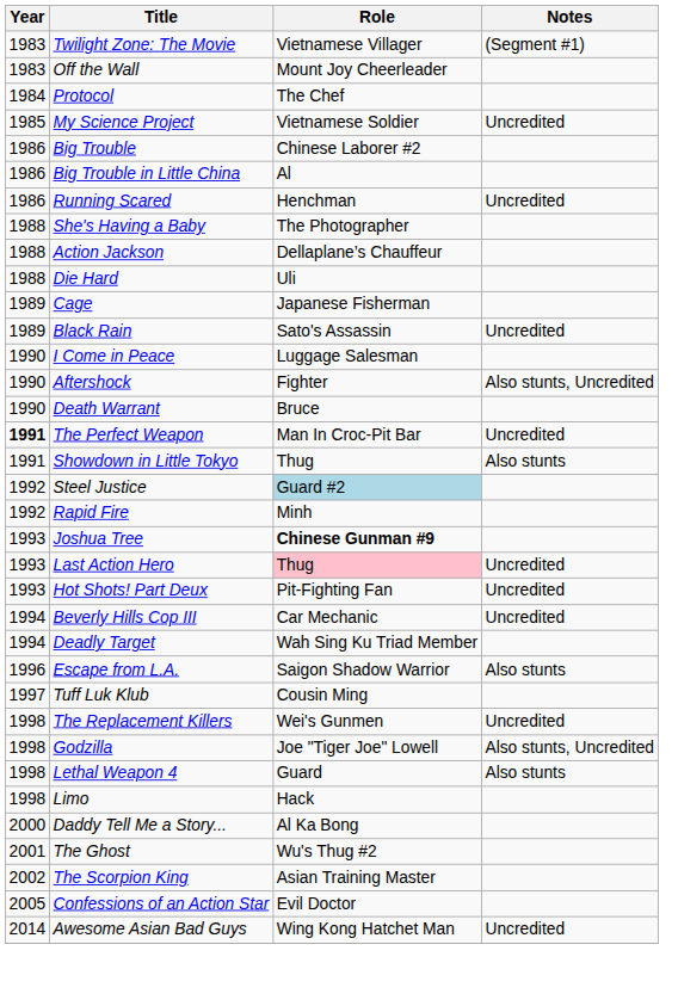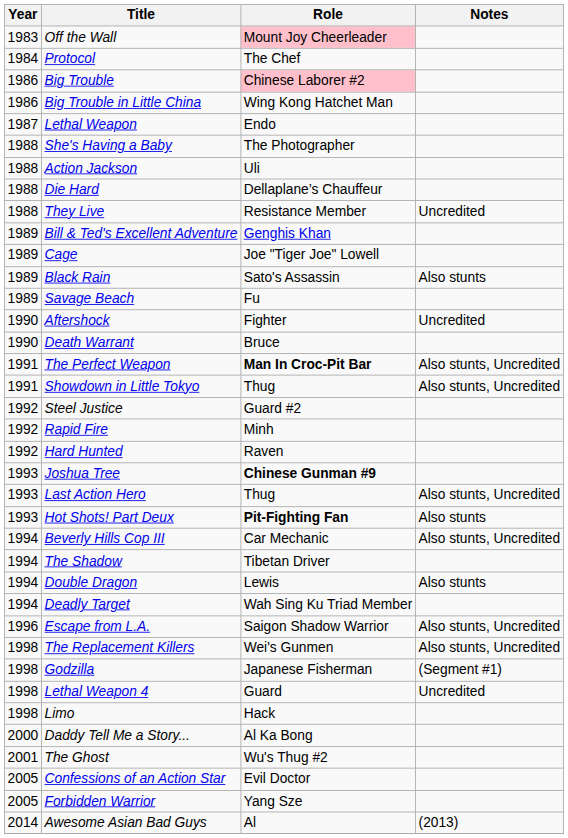 <table class="wikitable sortable">
 <tr>
 <th>Year</th>
 <th>Title</th>
 <th>Role</th>
 <th>Notes</th>
 </tr>
 <tr>
 <td>1983</td>
-<td><em><a href='#'>Twilight Zone: The Movie</a></em></td>
-<td>Vietnamese Villager</td>
-<td>(Segment #1)</td>
-</tr>
-<tr>
-<td>1983</td>
 <td><em>Off the Wall</em></td>
-<td>Mount Joy Cheerleader</td>
+<td style="background: pink;">Mount Joy Cheerleader</td>
 <td></td>
 </tr>
 <tr>
 <td>1984</td>
 <td><em><a href='#'>Protocol</a></em></td>
 <td>The Chef</td>
 <td></td>
 </tr>
 <tr>
-<td>1985</td>
-<td><em><a href='#'>My Science Project</a></em></td>
-<td>Vietnamese Soldier</td>
-<td>Uncredited</td>
-</tr>
-<tr>
 <td>1986</td>
 <td><em><a href='#'>Big Trouble</a></em></td>
-<td>Chinese Laborer #2</td>
+<td style="background: pink;">Chinese Laborer #2</td>
 <td></td>
 </tr>
 <tr>
 <td>1986</td>
 <td><em><a href='#'>Big Trouble in Little China</a></em></td>
-<td>Al</td>
+<td>Wing Kong Hatchet Man</td>
 <td></td>
 </tr>
 <tr>
-<td>1986</td>
-<td><em><a href='#'>Running Scared</a></em></td>
-<td>Henchman</td>
-<td>Uncredited</td>
+<td>1987</td>
+<td><em><a href='#'>Lethal Weapon</a></em></td>
+<td>Endo</td>
+<td></td>
 </tr>
 <tr>
 <td>1988</td>
 <td><em><a href='#'>She's Having a Baby</a></em></td>
 <td>The Photographer</td>
 <td></td>
 </tr>
 <tr>
 <td>1988</td>
 <td><em><a href='#'>Action Jackson</a></em></td>
+<td>Uli</td>
+<td></td>
+</tr>
+<tr>
+<td>1988</td>
+<td><em><a href='#'>Die Hard</a></em></td>
 <td>Dellaplane’s Chauffeur</td>
 <td></td>
 </tr>
 <tr>
 <td>1988</td>
-<td><em><a href='#'>Die Hard</a></em></td>
-<td>Uli</td>
+<td><em><a href='#'>They Live</a></em></td>
+<td>Resistance Member</td>
+<td>Uncredited</td>
+</tr>
+<tr>
+<td>1989</td>
+<td><em><a href='#'>Bill & Ted's Excellent Adventure</a></em></td>
+<td><a href='#'>Genghis Khan</a></td>
 <td></td>
 </tr>
 <tr>
 <td>1989</td>
 <td><em><a href='#'>Cage</a></em></td>
-<td>Japanese Fisherman</td>
+<td>Joe "Tiger Joe" Lowell</td>
 <td></td>
 </tr>
 <tr>
 <td>1989</td>
 <td><em><a href='#'>Black Rain</a></em></td>
 <td>Sato's Assassin</td>
-<td>Uncredited</td>
+<td>Also stunts</td>
 </tr>
 <tr>
-<td>1990</td>
-<td><em><a href='#'>I Come in Peace</a></em></td>
-<td>Luggage Salesman</td>
+<td>1989</td>
+<td><em><a href='#'>Savage Beach</a></em></td>
+<td>Fu</td>
 <td></td>
 </tr>
 <tr>
 <td>1990</td>
 <td><em><a href='#'>Aftershock</a></em></td>
 <td>Fighter</td>
-<td>Also stunts, Uncredited</td>
+<td>Uncredited</td>
 </tr>
 <tr>
 <td>1990</td>
 <td><em><a href='#'>Death Warrant</a></em></td>
 <td>Bruce</td>
 <td></td>
 </tr>
 <tr>
-<td><strong>1991</strong></td>
+<td>1991</td>
 <td><em><a href='#'>The Perfect Weapon</a></em></td>
-<td>Man In Croc-Pit Bar</td>
-<td>Uncredited</td>
+<td><strong>Man In Croc-Pit Bar</strong></td>
+<td>Also stunts, Uncredited</td>
 </tr>
 <tr>
 <td>1991</td>
 <td><em><a href='#'>Showdown in Little Tokyo</a></em></td>
 <td>Thug</td>
-<td>Also stunts</td>
+<td>Also stunts, Uncredited</td>
 </tr>
 <tr>
 <td>1992</td>
 <td><em>Steel Justice</em></td>
-<td style="background: lightblue;">Guard #2</td>
+<td>Guard #2</td>
 <td></td>
 </tr>
 <tr>
 <td>1992</td>
 <td><em><a href='#'>Rapid Fire</a></em></td>
 <td>Minh</td>
+<td></td>
+</tr>
+<tr>
+<td>1992</td>
+<td><em><a href='#'>Hard Hunted</a></em></td>
+<td>Raven</td>
 <td></td>
 </tr>
 <tr>
 <td>1993</td>
 <td><em><a href='#'>Joshua Tree</a></em></td>
 <td><strong>Chinese Gunman #9</strong></td>
 <td></td>
 </tr>
 <tr>
 <td>1993</td>
 <td><em><a href='#'>Last Action Hero</a></em></td>
-<td style="background: pink;">Thug</td>
-<td>Uncredited</td>
+<td>Thug</td>
+<td>Also stunts, Uncredited</td>
 </tr>
 <tr>
 <td>1993</td>
 <td><em><a href='#'>Hot Shots! Part Deux</a></em></td>
-<td>Pit-Fighting Fan</td>
-<td>Uncredited</td>
+<td><strong>Pit-Fighting Fan</strong></td>
+<td>Also stunts</td>
 </tr>
 <tr>
 <td>1994</td>
 <td><em><a href='#'>Beverly Hills Cop III</a></em></td>
 <td>Car Mechanic</td>
-<td>Uncredited</td>
+<td>Also stunts, Uncredited</td>
+</tr>
+<tr>
+<td>1994</td>
+<td><em><a href='#'>The Shadow</a></em></td>
+<td>Tibetan Driver</td>
+<td></td>
+</tr>
+<tr>
+<td>1994</td>
+<td><em><a href='#'>Double Dragon</a></em></td>
+<td>Lewis</td>
+<td>Also stunts</td>
 </tr>
 <tr>
 <td>1994</td>
 <td><em><a href='#'>Deadly Target</a></em></td>
 <td>Wah Sing Ku Triad Member</td>
 <td></td>
 </tr>
 <tr>
 <td>1996</td>
 <td><em><a href='#'>Escape from L.A.</a></em></td>
 <td>Saigon Shadow Warrior</td>
-<td>Also stunts</td>
-</tr>
-<tr>
-<td>1997</td>
-<td><em>Tuff Luk Klub</em></td>
-<td>Cousin Ming</td>
-<td></td>
+<td>Also stunts, Uncredited</td>
 </tr>
 <tr>
 <td>1998</td>
 <td><em><a href='#'>The Replacement Killers</a></em></td>
 <td>Wei's Gunmen</td>
-<td>Uncredited</td>
+<td>Also stunts, Uncredited</td>
 </tr>
 <tr>
 <td>1998</td>
 <td><em><a href='#'>Godzilla</a></em></td>
-<td>Joe "Tiger Joe" Lowell</td>
-<td>Also stunts, Uncredited</td>
+<td>Japanese Fisherman</td>
+<td>(Segment #1)</td>
 </tr>
 <tr>
 <td>1998</td>
 <td><em><a href='#'>Lethal Weapon 4</a></em></td>
 <td>Guard</td>
-<td>Also stunts</td>
+<td>Uncredited</td>
 </tr>
 <tr>
 <td>1998</td>
 <td><em>Limo</em></td>
 <td>Hack</td>
 <td></td>
 </tr>
 <tr>
 <td>2000</td>
 <td><em>Daddy Tell Me a Story...</em></td>
 <td>Al Ka Bong</td>
 <td></td>
 </tr>
 <tr>
 <td>2001</td>
 <td><em>The Ghost</em></td>
 <td>Wu's Thug #2</td>
 <td></td>
 </tr>
 <tr>
-<td>2002</td>
-<td><em><a href='#'>The Scorpion King</a></em></td>
-<td>Asian Training Master</td>
-<td></td>
-</tr>
-<tr>
 <td>2005</td>
 <td><em><a href='#'>Confessions of an Action Star</a></em></td>
 <td>Evil Doctor</td>
 <td></td>
 </tr>
 <tr>
+<td>2005</td>
+<td><em><a href='#'>Forbidden Warrior</a></em></td>
+<td>Yang Sze</td>
+<td></td>
+</tr>
+<tr>
 <td>2014</td>
 <td><em>Awesome Asian Bad Guys</em></td>
-<td>Wing Kong Hatchet Man</td>
-<td>Uncredited</td>
+<td>Al</td>
+<td>(2013)</td>
 </tr>
 <tr>
 </tr>
 </table>
